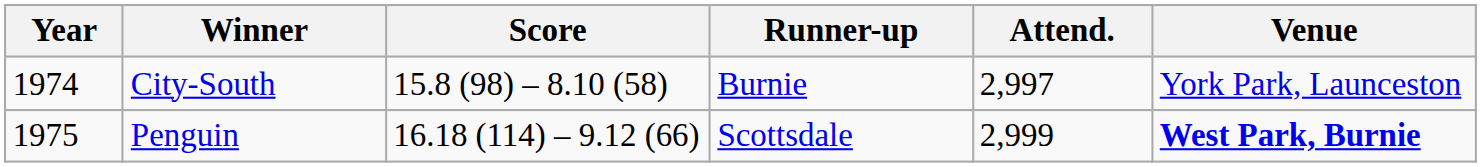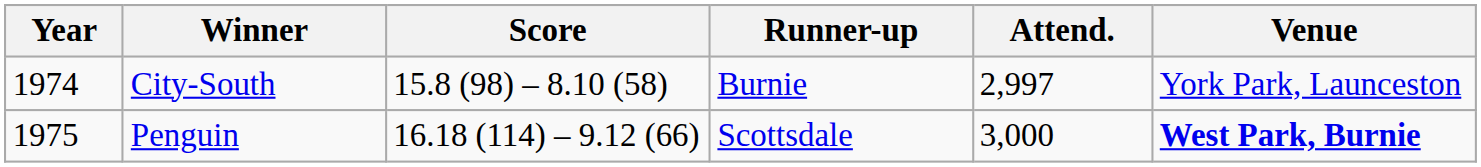 <table class="wikitable sortable">
 <tr>
 <th width=50px>Year</th>
 <th width=120px>Winner</th>
 <th width=150px>Score</th>
 <th width=120px>Runner-up</th>
 <th width=80px>Attend.</th>
 <th width=150px>Venue</th>
 </tr>
 <tr>
 <td>1974</td>
 <td><a href='#'>City-South</a></td>
 <td>15.8 (98) – 8.10 (58)</td>
 <td><a href='#'>Burnie</a></td>
 <td>2,997</td>
 <td><a href='#'>York Park, Launceston</a></td>
 </tr>
 <tr>
 <td>1975</td>
 <td><a href='#'>Penguin</a></td>
 <td>16.18 (114) – 9.12 (66)</td>
 <td><a href='#'>Scottsdale</a></td>
-<td>2,999</td>
+<td>3,000</td>
 <td><strong><a href='#'>West Park, Burnie</a></strong></td>
 </tr>
 </table>
